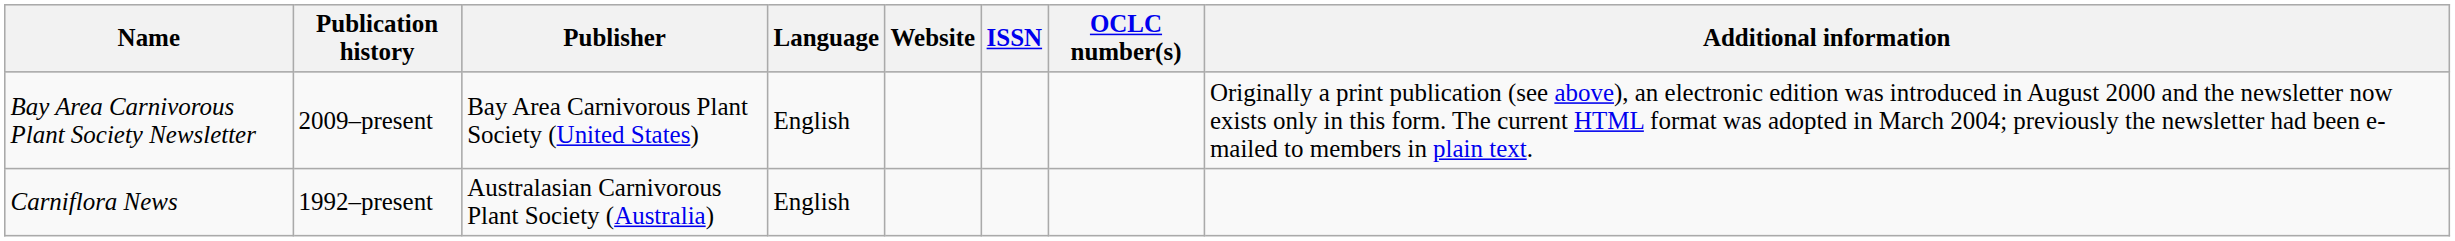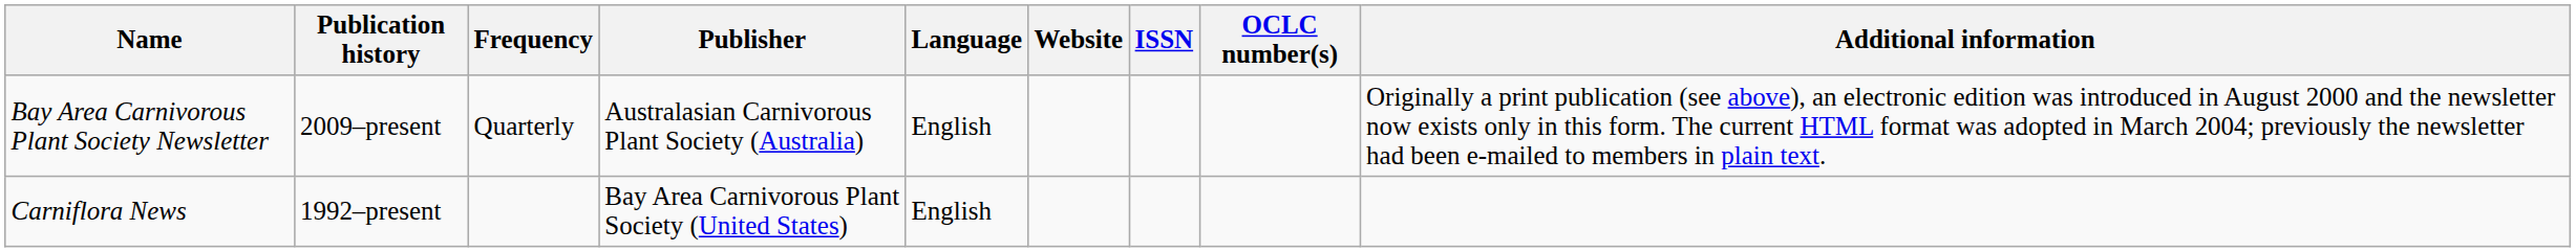 <table class="sortable wikitable">
 <tr>
 <th>Name</th>
 <th>Publication history</th>
+<th>Frequency</th>
 <th>Publisher</th>
 <th>Language</th>
 <th>Website</th>
 <th><a href='#'>ISSN</a></th>
 <th><a href='#'>OCLC</a> number(s)</th>
 <th>Additional information</th>
 </tr>
 <tr>
 <td><em>Bay Area Carnivorous Plant Society Newsletter</em></td>
 <td>2009–present</td>
-<td>Bay Area Carnivorous Plant Society (<a href='#'>United States</a>)</td>
+<td>Quarterly</td>
+<td>Australasian Carnivorous Plant Society (<a href='#'>Australia</a>)</td>
 <td>English</td>
 <td> </td>
 <td></td>
 <td></td>
 <td>Originally a print publication (see <a href='#'>above</a>), an electronic edition was introduced in August 2000 and the newsletter now exists only in this form. The current <a href='#'>HTML</a> format was adopted in March 2004; previously the newsletter had been e-mailed to members in <a href='#'>plain text</a>.</td>
 </tr>
 <tr>
 <td><em>Carniflora News</em></td>
 <td>1992–present</td>
-<td>Australasian Carnivorous Plant Society (<a href='#'>Australia</a>)</td>
+<td></td>
+<td>Bay Area Carnivorous Plant Society (<a href='#'>United States</a>)</td>
 <td>English</td>
 <td></td>
 <td></td>
 <td></td>
 <td></td>
 </tr>
 </table>
